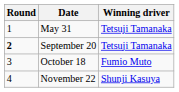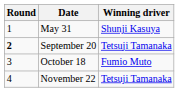 <table class="wikitable" style="font-size:85%;">
 <tr>
 <th>Round</th>
 <th>Date</th>
 <th>Winning driver</th>
 </tr>
 <tr>
 <td>1</td>
 <td>May 31</td>
-<td> <a href='#'>Tetsuji Tamanaka</a></td>
+<td> <a href='#'>Shunji Kasuya</a></td>
 </tr>
 <tr>
 <td><strong>2</strong></td>
 <td>September 20</td>
 <td> <a href='#'>Tetsuji Tamanaka</a></td>
 </tr>
 <tr>
 <td>3</td>
 <td>October 18</td>
 <td> <a href='#'>Fumio Muto</a></td>
 </tr>
 <tr>
 <td>4</td>
 <td>November 22</td>
-<td> <a href='#'>Shunji Kasuya</a></td>
+<td> <a href='#'>Tetsuji Tamanaka</a></td>
 </tr>
 </table>
